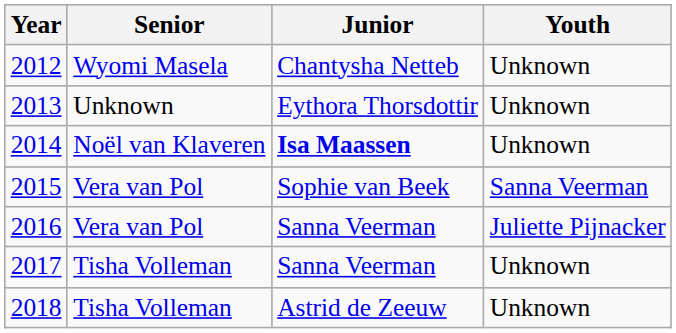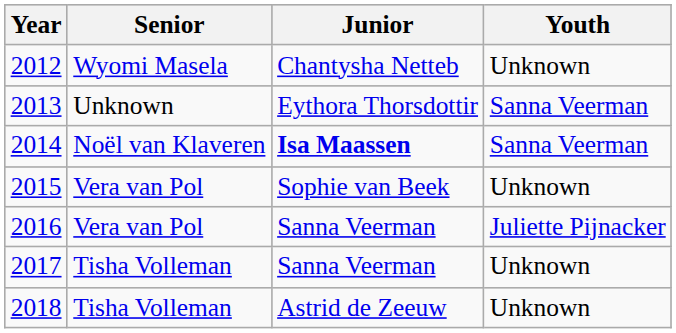 <table class="wikitable">
 <tr>
 <th>Year</th>
 <th>Senior</th>
 <th>Junior</th>
 <th>Youth</th>
 </tr>
 <tr>
 <td><a href='#'>2012</a></td>
 <td><a href='#'>Wyomi Masela</a></td>
 <td><a href='#'>Chantysha Netteb</a></td>
 <td>Unknown</td>
 </tr>
 <tr>
 <td><a href='#'>2013</a></td>
 <td>Unknown</td>
 <td><a href='#'>Eythora Thorsdottir</a></td>
-<td>Unknown</td>
+<td><a href='#'>Sanna Veerman</a></td>
 </tr>
 <tr>
 <td><a href='#'>2014</a></td>
 <td><a href='#'>Noël van Klaveren</a></td>
 <td><strong><a href='#'>Isa Maassen</a></strong></td>
-<td>Unknown</td>
+<td><a href='#'>Sanna Veerman</a></td>
 </tr>
 <tr>
 <td><a href='#'>2015</a></td>
 <td><a href='#'>Vera van Pol</a></td>
 <td><a href='#'>Sophie van Beek</a></td>
-<td><a href='#'>Sanna Veerman</a></td>
+<td>Unknown</td>
 </tr>
 <tr>
 <td><a href='#'>2016</a></td>
 <td><a href='#'>Vera van Pol</a></td>
 <td><a href='#'>Sanna Veerman</a></td>
 <td><a href='#'>Juliette Pijnacker</a></td>
 </tr>
 <tr>
 <td><a href='#'>2017</a></td>
 <td><a href='#'>Tisha Volleman</a></td>
 <td><a href='#'>Sanna Veerman</a></td>
 <td>Unknown</td>
 </tr>
 <tr>
 <td><a href='#'>2018</a></td>
 <td><a href='#'>Tisha Volleman</a></td>
 <td><a href='#'>Astrid de Zeeuw</a></td>
 <td>Unknown</td>
 </tr>
 </table>
